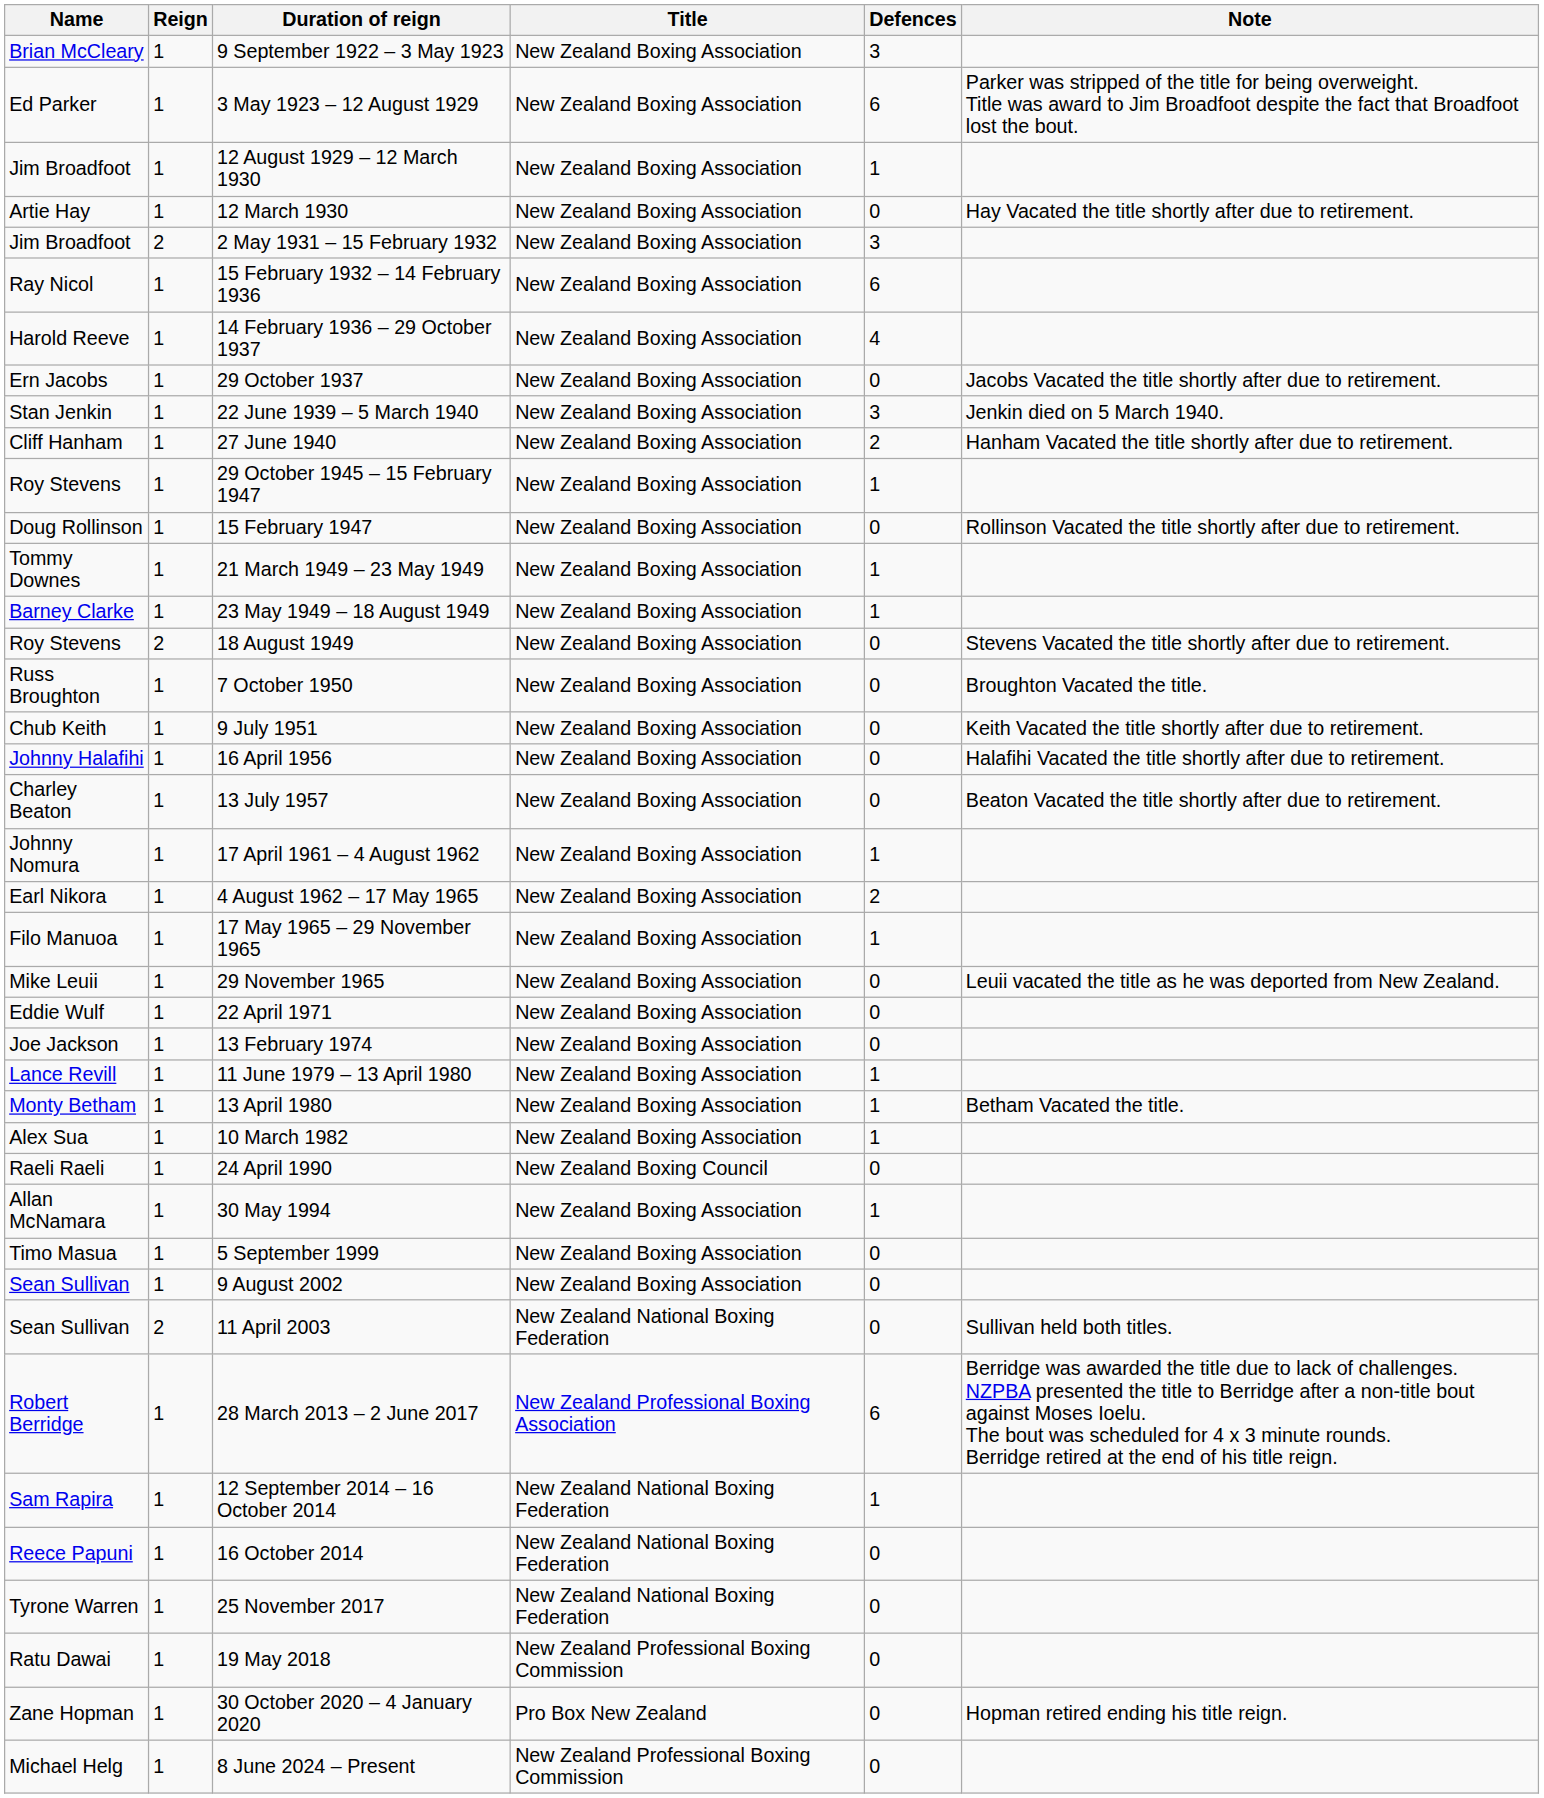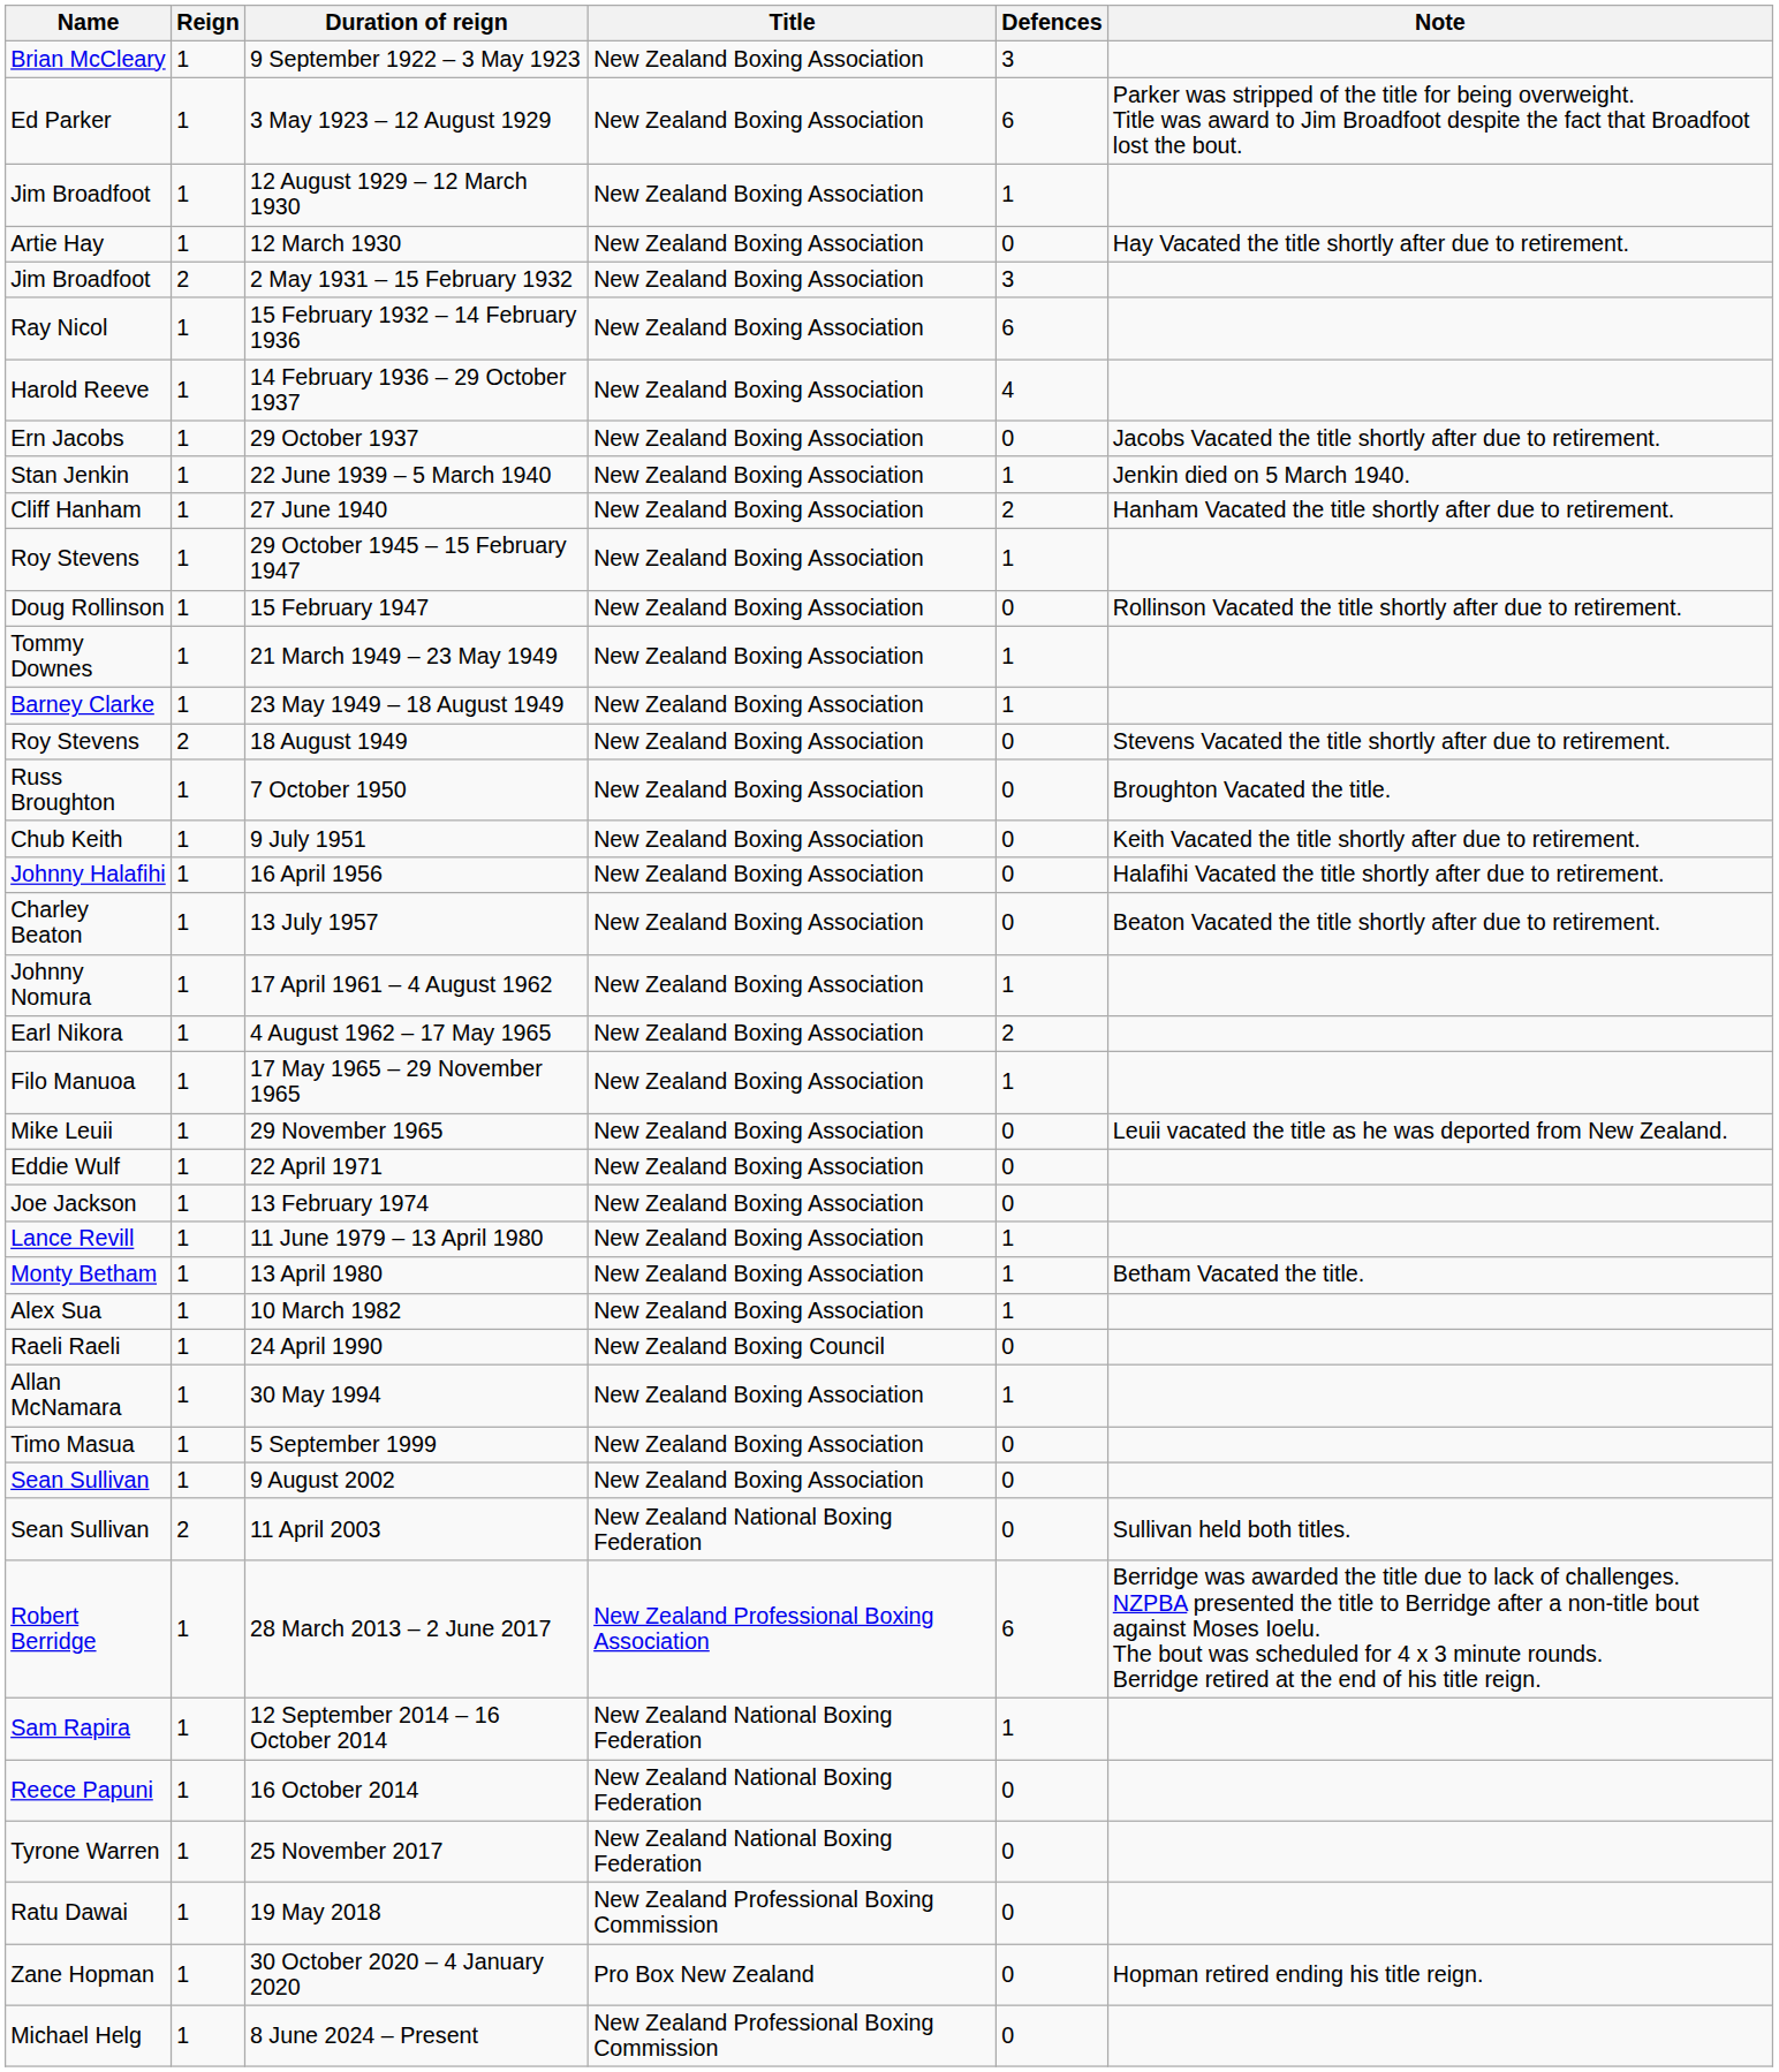 <table class="wikitable">
 <tr>
 <th>Name</th>
 <th>Reign</th>
 <th>Duration of reign</th>
 <th>Title</th>
 <th>Defences</th>
 <th>Note</th>
 </tr>
 <tr>
 <td><a href='#'>Brian McCleary</a></td>
 <td>1</td>
 <td>9 September 1922 – 3 May 1923</td>
 <td>New Zealand Boxing Association</td>
 <td>3</td>
 <td></td>
 </tr>
 <tr>
 <td>Ed Parker</td>
 <td>1</td>
 <td>3 May 1923 – 12 August 1929</td>
 <td>New Zealand Boxing Association</td>
 <td>6</td>
 <td>Parker was stripped of the title for being overweight.<br>Title was award to Jim Broadfoot despite the fact that Broadfoot lost the bout.</td>
 </tr>
 <tr>
 <td>Jim Broadfoot</td>
 <td>1</td>
 <td>12 August 1929 – 12 March 1930</td>
 <td>New Zealand Boxing Association</td>
 <td>1</td>
 <td></td>
 </tr>
 <tr>
 <td>Artie Hay</td>
 <td>1</td>
 <td>12 March 1930</td>
 <td>New Zealand Boxing Association</td>
 <td>0</td>
 <td>Hay Vacated the title shortly after due to retirement.</td>
 </tr>
 <tr>
 <td>Jim Broadfoot</td>
 <td>2</td>
 <td>2 May 1931 – 15 February 1932</td>
 <td>New Zealand Boxing Association</td>
 <td>3</td>
 <td></td>
 </tr>
 <tr>
 <td>Ray Nicol</td>
 <td>1</td>
 <td>15 February 1932 – 14 February 1936</td>
 <td>New Zealand Boxing Association</td>
 <td>6</td>
 <td></td>
 </tr>
 <tr>
 <td>Harold Reeve</td>
 <td>1</td>
 <td>14 February 1936 – 29 October 1937</td>
 <td>New Zealand Boxing Association</td>
 <td>4</td>
 <td></td>
 </tr>
 <tr>
 <td>Ern Jacobs</td>
 <td>1</td>
 <td>29 October 1937</td>
 <td>New Zealand Boxing Association</td>
 <td>0</td>
 <td>Jacobs Vacated the title shortly after due to retirement.</td>
 </tr>
 <tr>
 <td>Stan Jenkin</td>
 <td>1</td>
 <td>22 June 1939 – 5 March 1940</td>
 <td>New Zealand Boxing Association</td>
-<td>3</td>
+<td>1</td>
 <td>Jenkin died on 5 March 1940.</td>
 </tr>
 <tr>
 <td>Cliff Hanham</td>
 <td>1</td>
 <td>27 June 1940</td>
 <td>New Zealand Boxing Association</td>
 <td>2</td>
 <td>Hanham Vacated the title shortly after due to retirement.</td>
 </tr>
 <tr>
 <td>Roy Stevens</td>
 <td>1</td>
 <td>29 October 1945 – 15 February 1947</td>
 <td>New Zealand Boxing Association</td>
 <td>1</td>
 <td></td>
 </tr>
 <tr>
 <td>Doug Rollinson</td>
 <td>1</td>
 <td>15 February 1947</td>
 <td>New Zealand Boxing Association</td>
 <td>0</td>
 <td>Rollinson Vacated the title shortly after due to retirement.</td>
 </tr>
 <tr>
 <td>Tommy Downes</td>
 <td>1</td>
 <td>21 March 1949 – 23 May 1949</td>
 <td>New Zealand Boxing Association</td>
 <td>1</td>
 <td></td>
 </tr>
 <tr>
 <td><a href='#'>Barney Clarke</a></td>
 <td>1</td>
 <td>23 May 1949 – 18 August 1949</td>
 <td>New Zealand Boxing Association</td>
 <td>1</td>
 <td></td>
 </tr>
 <tr>
 <td>Roy Stevens</td>
 <td>2</td>
 <td>18 August 1949</td>
 <td>New Zealand Boxing Association</td>
 <td>0</td>
 <td>Stevens Vacated the title shortly after due to retirement.</td>
 </tr>
 <tr>
 <td>Russ Broughton</td>
 <td>1</td>
 <td>7 October 1950</td>
 <td>New Zealand Boxing Association</td>
 <td>0</td>
 <td>Broughton Vacated the title.</td>
 </tr>
 <tr>
 <td>Chub Keith</td>
 <td>1</td>
 <td>9 July 1951</td>
 <td>New Zealand Boxing Association</td>
 <td>0</td>
 <td>Keith Vacated the title shortly after due to retirement.</td>
 </tr>
 <tr>
 <td><a href='#'>Johnny Halafihi</a></td>
 <td>1</td>
 <td>16 April 1956</td>
 <td>New Zealand Boxing Association</td>
 <td>0</td>
 <td>Halafihi Vacated the title shortly after due to retirement.</td>
 </tr>
 <tr>
 <td>Charley Beaton</td>
 <td>1</td>
 <td>13 July 1957</td>
 <td>New Zealand Boxing Association</td>
 <td>0</td>
 <td>Beaton Vacated the title shortly after due to retirement.</td>
 </tr>
 <tr>
 <td>Johnny Nomura</td>
 <td>1</td>
 <td>17 April 1961 – 4 August 1962</td>
 <td>New Zealand Boxing Association</td>
 <td>1</td>
 <td></td>
 </tr>
 <tr>
 <td>Earl Nikora</td>
 <td>1</td>
 <td>4 August 1962 – 17 May 1965</td>
 <td>New Zealand Boxing Association</td>
 <td>2</td>
 <td></td>
 </tr>
 <tr>
 <td>Filo Manuoa</td>
 <td>1</td>
 <td>17 May 1965 – 29 November 1965</td>
 <td>New Zealand Boxing Association</td>
 <td>1</td>
 <td></td>
 </tr>
 <tr>
 <td>Mike Leuii</td>
 <td>1</td>
 <td>29 November 1965</td>
 <td>New Zealand Boxing Association</td>
 <td>0</td>
 <td>Leuii vacated the title  as he was deported from New Zealand.</td>
 </tr>
 <tr>
 <td>Eddie Wulf</td>
 <td>1</td>
 <td>22 April 1971</td>
 <td>New Zealand Boxing Association</td>
 <td>0</td>
 <td></td>
 </tr>
 <tr>
 <td>Joe Jackson</td>
 <td>1</td>
 <td>13 February 1974</td>
 <td>New Zealand Boxing Association</td>
 <td>0</td>
 <td></td>
 </tr>
 <tr>
 <td><a href='#'>Lance Revill</a></td>
 <td>1</td>
 <td>11 June 1979 – 13 April 1980</td>
 <td>New Zealand Boxing Association</td>
 <td>1</td>
 <td></td>
 </tr>
 <tr>
 <td><a href='#'>Monty Betham</a></td>
 <td>1</td>
 <td>13 April 1980</td>
 <td>New Zealand Boxing Association</td>
 <td>1</td>
 <td>Betham Vacated the title.</td>
 </tr>
 <tr>
 <td>Alex Sua</td>
 <td>1</td>
 <td>10 March 1982</td>
 <td>New Zealand Boxing Association</td>
 <td>1</td>
 <td></td>
 </tr>
 <tr>
 <td>Raeli Raeli</td>
 <td>1</td>
 <td>24 April 1990</td>
 <td>New Zealand Boxing Council</td>
 <td>0</td>
 <td></td>
 </tr>
 <tr>
 <td>Allan McNamara</td>
 <td>1</td>
 <td>30 May 1994</td>
 <td>New Zealand Boxing Association</td>
 <td>1</td>
 <td></td>
 </tr>
 <tr>
 <td>Timo Masua</td>
 <td>1</td>
 <td>5 September 1999</td>
 <td>New Zealand Boxing Association</td>
 <td>0</td>
 <td></td>
 </tr>
 <tr>
 <td><a href='#'>Sean Sullivan</a></td>
 <td>1</td>
 <td>9 August 2002</td>
 <td>New Zealand Boxing Association</td>
 <td>0</td>
 <td></td>
 </tr>
 <tr>
 <td>Sean Sullivan</td>
 <td>2</td>
 <td>11 April 2003</td>
 <td>New Zealand National Boxing Federation</td>
 <td>0</td>
 <td>Sullivan held both titles.</td>
 </tr>
 <tr>
 <td><a href='#'>Robert Berridge</a></td>
 <td>1</td>
 <td>28 March 2013 – 2 June 2017</td>
 <td><a href='#'>New Zealand Professional Boxing Association</a></td>
 <td>6</td>
 <td>Berridge was awarded the title due to lack of challenges. <br><a href='#'>NZPBA</a> presented the title to Berridge after a non-title bout against Moses Ioelu. <br>The bout was scheduled for 4 x 3 minute rounds.<br>Berridge retired at the end of his title reign.</td>
 </tr>
 <tr>
 <td><a href='#'>Sam Rapira</a></td>
 <td>1</td>
 <td>12 September 2014 – 16 October 2014</td>
 <td>New Zealand National Boxing Federation</td>
 <td>1</td>
 <td></td>
 </tr>
 <tr>
 <td><a href='#'>Reece Papuni</a></td>
 <td>1</td>
 <td>16 October 2014</td>
 <td>New Zealand National Boxing Federation</td>
 <td>0</td>
 <td></td>
 </tr>
 <tr>
 <td>Tyrone Warren</td>
 <td>1</td>
 <td>25 November 2017</td>
 <td>New Zealand National Boxing Federation</td>
 <td>0</td>
 <td></td>
 </tr>
 <tr>
 <td>Ratu Dawai</td>
 <td>1</td>
 <td>19 May 2018</td>
 <td>New Zealand Professional Boxing Commission</td>
 <td>0</td>
 <td></td>
 </tr>
 <tr>
 <td>Zane Hopman</td>
 <td>1</td>
 <td>30 October 2020 – 4 January 2020</td>
 <td>Pro Box New Zealand</td>
 <td>0</td>
 <td>Hopman retired ending his title reign.</td>
 </tr>
 <tr>
 <td>Michael Helg</td>
 <td>1</td>
 <td>8 June 2024 – Present</td>
 <td>New Zealand Professional Boxing Commission</td>
 <td>0</td>
 <td></td>
 </tr>
 </table>
